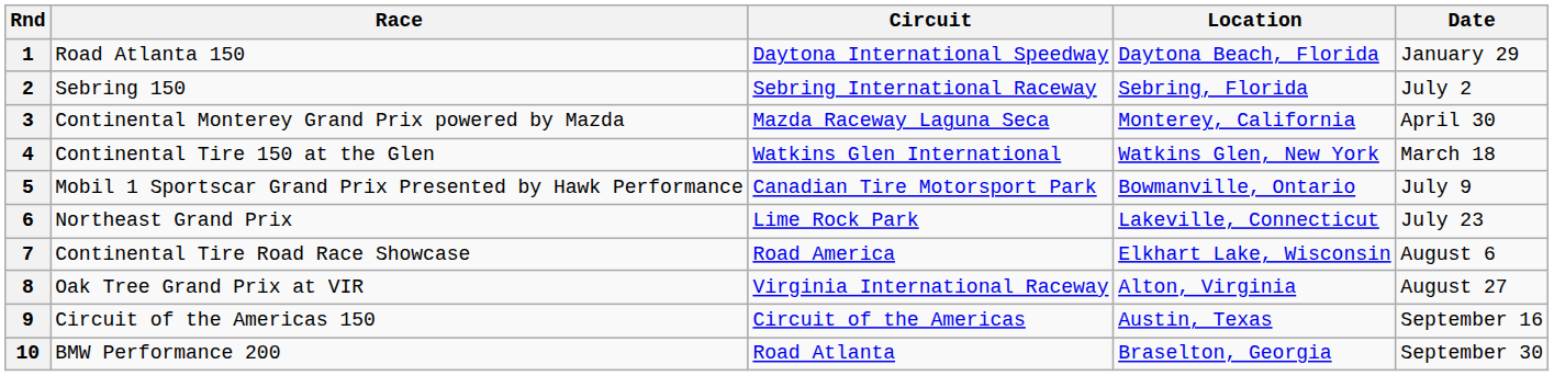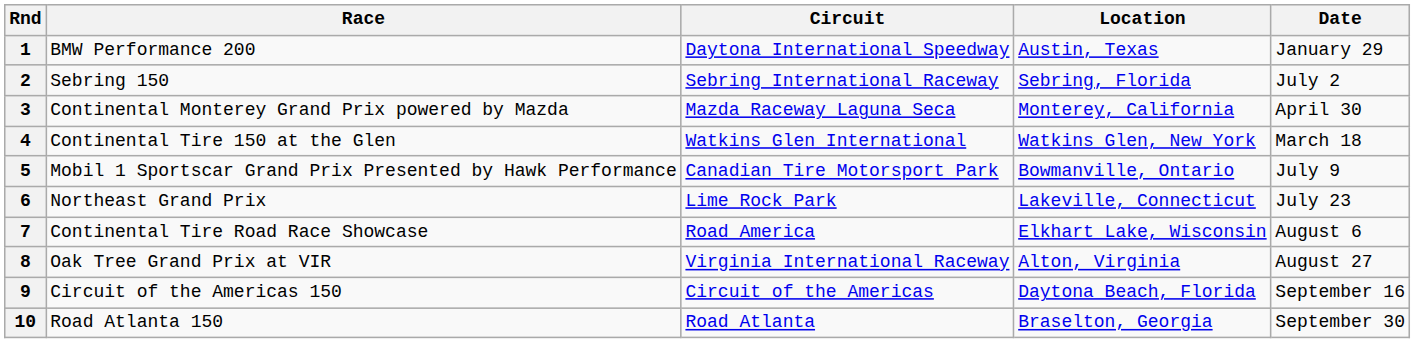 <table class="wikitable" style="font-size: 90%;">
 <tr>
 <th>Rnd</th>
 <th>Race</th>
 <th>Circuit</th>
 <th>Location</th>
 <th>Date</th>
 </tr>
 <tr>
 <th>1</th>
-<td>Road Atlanta 150</td>
+<td>BMW Performance 200</td>
 <td><a href='#'>Daytona International Speedway</a></td>
-<td><a href='#'>Daytona Beach, Florida</a></td>
+<td><a href='#'>Austin, Texas</a></td>
 <td>January 29</td>
 </tr>
 <tr>
 <th>2</th>
 <td>Sebring 150</td>
 <td><a href='#'>Sebring International Raceway</a></td>
 <td><a href='#'>Sebring, Florida</a></td>
 <td>July 2</td>
 </tr>
 <tr>
 <th>3</th>
 <td>Continental Monterey Grand Prix powered by Mazda</td>
 <td><a href='#'>Mazda Raceway Laguna Seca</a></td>
 <td><a href='#'>Monterey, California</a></td>
 <td>April 30</td>
 </tr>
 <tr>
 <th>4</th>
 <td>Continental Tire 150 at the Glen</td>
 <td><a href='#'>Watkins Glen International</a></td>
 <td><a href='#'>Watkins Glen, New York</a></td>
 <td>March 18</td>
 </tr>
 <tr>
 <th>5</th>
 <td>Mobil 1 Sportscar Grand Prix Presented by Hawk Performance</td>
 <td><a href='#'>Canadian Tire Motorsport Park</a></td>
 <td><a href='#'>Bowmanville, Ontario</a></td>
 <td>July 9</td>
 </tr>
 <tr>
 <th>6</th>
 <td>Northeast Grand Prix</td>
 <td><a href='#'>Lime Rock Park</a></td>
 <td><a href='#'>Lakeville, Connecticut</a></td>
 <td>July 23</td>
 </tr>
 <tr>
 <th>7</th>
 <td>Continental Tire Road Race Showcase</td>
 <td><a href='#'>Road America</a></td>
 <td><a href='#'>Elkhart Lake, Wisconsin</a></td>
 <td>August 6</td>
 </tr>
 <tr>
 <th>8</th>
 <td>Oak Tree Grand Prix at VIR</td>
 <td><a href='#'>Virginia International Raceway</a></td>
 <td><a href='#'>Alton, Virginia</a></td>
 <td>August 27</td>
 </tr>
 <tr>
 <th>9</th>
 <td>Circuit of the Americas 150</td>
 <td><a href='#'>Circuit of the Americas</a></td>
-<td><a href='#'>Austin, Texas</a></td>
+<td><a href='#'>Daytona Beach, Florida</a></td>
 <td>September 16</td>
 </tr>
 <tr>
 <th>10</th>
-<td>BMW Performance 200</td>
+<td>Road Atlanta 150</td>
 <td><a href='#'>Road Atlanta</a></td>
 <td><a href='#'>Braselton, Georgia</a></td>
 <td>September 30</td>
 </tr>
 </table>
